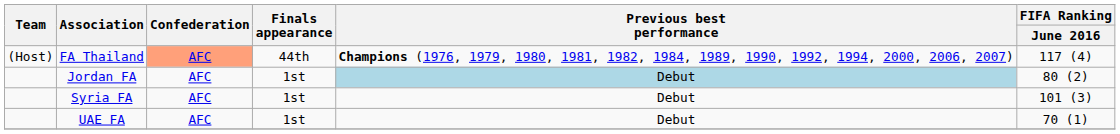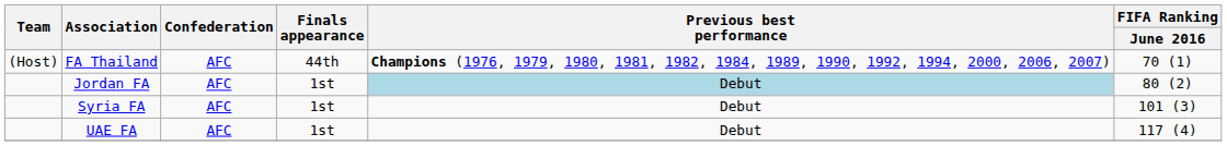 <table class="wikitable">
 <tr>
 <th rowspan=2>Team</th>
 <th rowspan=2>Association</th>
 <th rowspan=2>Confederation</th>
 <th rowspan=2>Finals<br>appearance</th>
 <th rowspan=2>Previous best<br>performance</th>
 <th colspan=2>FIFA Ranking</th>
 </tr>
 <tr>
 <th>June 2016</th>
 </tr>
 <tr>
 <td align=> (Host)</td>
 <td align=center><a href='#'>FA Thailand</a></td>
-<td align=center style="background: lightsalmon;"><a href='#'>AFC</a></td>
+<td align=center><a href='#'>AFC</a></td>
 <td align=center>44th</td>
 <td align=left><strong> Champions</strong> (<a href='#'>1976</a>, <a href='#'>1979</a>, <a href='#'>1980</a>, <a href='#'>1981</a>, <a href='#'>1982</a>, <a href='#'>1984</a>, <a href='#'>1989</a>, <a href='#'>1990</a>, <a href='#'>1992</a>, <a href='#'>1994</a>, <a href='#'>2000</a>, <a href='#'>2006</a>, <a href='#'>2007</a>)</td>
-<td align=center>117 (4)</td>
+<td align=center>70 (1)</td>
 </tr>
 <tr>
 <td align=></td>
 <td align=center><a href='#'>Jordan FA</a></td>
 <td align=center><a href='#'>AFC</a></td>
 <td align=center>1st</td>
 <td align=center style="background: lightblue;">Debut</td>
 <td align=center>80 (2)</td>
 </tr>
 <tr>
 <td align=></td>
 <td align=center><a href='#'>Syria FA</a></td>
 <td align=center><a href='#'>AFC</a></td>
 <td align=center>1st</td>
 <td align=center>Debut</td>
 <td align=center>101 (3)</td>
 </tr>
 <tr>
 <td align=></td>
 <td align=center><a href='#'>UAE FA</a></td>
 <td align=center><a href='#'>AFC</a></td>
 <td align=center>1st</td>
 <td align=center>Debut</td>
-<td align=center>70 (1)</td>
+<td align=center>117 (4)</td>
 </tr>
 <tr>
 </tr>
 </table>
